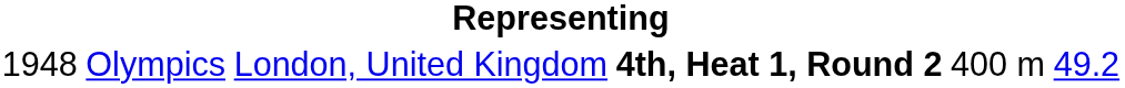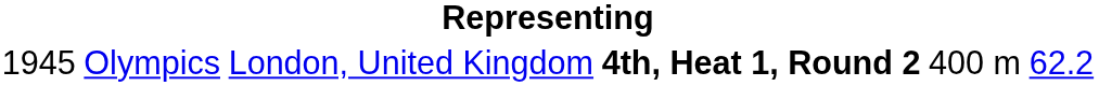 <table>
 <tr>
 <th colspan="6">Representing </th>
 </tr>
 <tr>
-<td>1948</td>
+<td>1945</td>
 <td><a href='#'>Olympics</a></td>
 <td><a href='#'>London, United Kingdom</a></td>
 <td><strong>4th, Heat 1, Round 2</strong></td>
 <td>400 m</td>
-<td><a href='#'>49.2</a></td>
+<td><a href='#'>62.2</a></td>
 </tr>
 </table>
